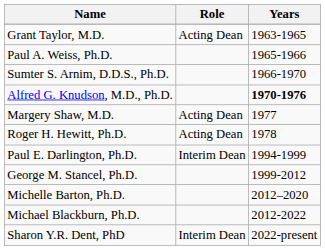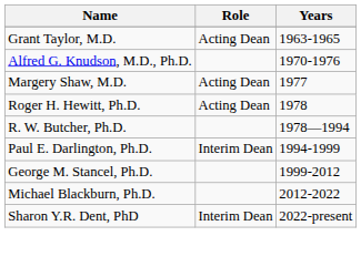 <table class="wikitable">
 <tr>
 <th>Name</th>
 <th>Role</th>
 <th>Years</th>
 </tr>
 <tr>
 </tr>
 <tr>
 <td>Grant Taylor, M.D.</td>
 <td>Acting Dean</td>
 <td>1963-1965</td>
 </tr>
 <tr>
-<td>Paul A. Weiss, Ph.D.</td>
-<td></td>
-<td>1965-1966</td>
-</tr>
-<tr>
-<td>Sumter S. Arnim, D.D.S., Ph.D.</td>
-<td></td>
-<td>1966-1970</td>
-</tr>
-<tr>
 <td><a href='#'>Alfred G. Knudson</a>, M.D., Ph.D.</td>
 <td></td>
-<td><strong>1970-1976</strong></td>
+<td>1970-1976</td>
 </tr>
 <tr>
 <td>Margery Shaw, M.D.</td>
 <td>Acting Dean</td>
 <td>1977</td>
 </tr>
 <tr>
 <td>Roger H. Hewitt, Ph.D.</td>
 <td>Acting Dean</td>
 <td>1978</td>
 </tr>
 <tr>
+<td>R. W. Butcher, Ph.D.</td>
+<td></td>
+<td>1978—1994</td>
+</tr>
+<tr>
 <td>Paul E. Darlington, Ph.D.</td>
 <td>Interim Dean</td>
 <td>1994-1999</td>
 </tr>
 <tr>
 <td>George M. Stancel, Ph.D.</td>
 <td></td>
 <td>1999-2012</td>
-</tr>
-<tr>
-<td>Michelle Barton, Ph.D.</td>
-<td></td>
-<td>2012–2020</td>
 </tr>
 <tr>
 <td>Michael Blackburn, Ph.D.</td>
 <td></td>
 <td>2012-2022</td>
 </tr>
 <tr>
 <td>Sharon Y.R. Dent, PhD</td>
 <td>Interim Dean</td>
 <td>2022-present</td>
 </tr>
 </table>
